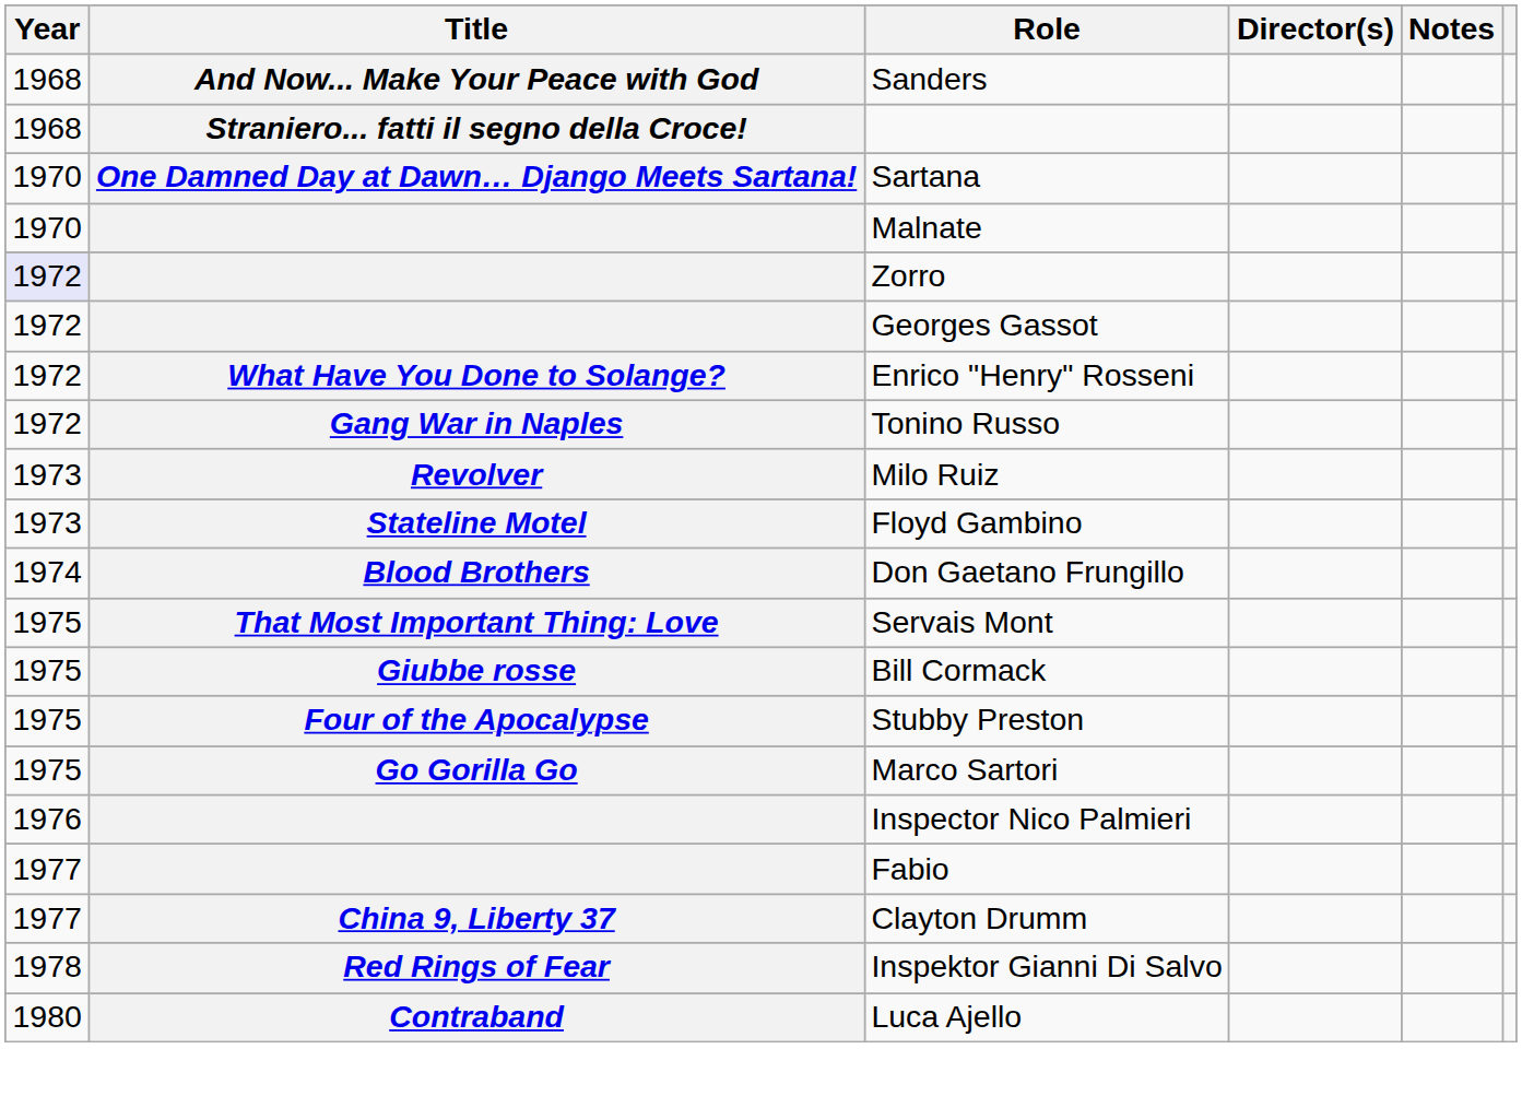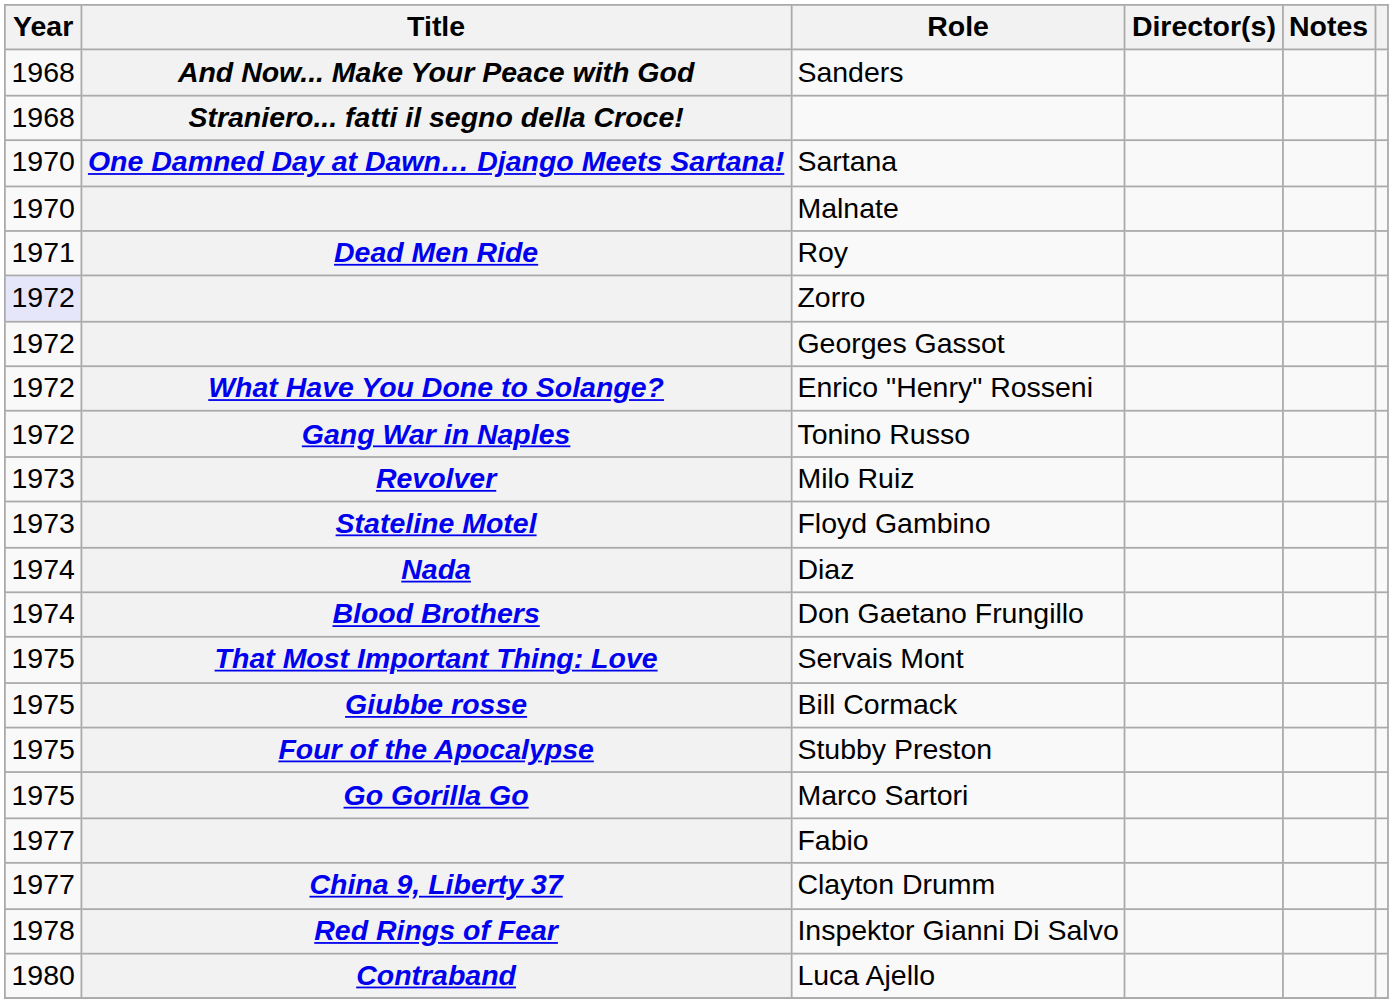 <table class="wikitable plainrowheaders sortable">
 <tr>
 <th scope="col">Year</th>
 <th scope="col">Title</th>
 <th scope="col">Role</th>
 <th scope="col">Director(s)</th>
 <th scope="col" class="unsortable">Notes</th>
 <th scope=col class="unsortable"></th>
 </tr>
 <tr>
 <td>1968</td>
 <th scope="row"><em>And Now... Make Your Peace with God</em></th>
 <td>Sanders</td>
 <td></td>
 <td></td>
 <td style="text-align:center;"></td>
 </tr>
 <tr>
 <td>1968</td>
 <th scope="row"><em>Straniero... fatti il segno della Croce!</em></th>
 <td></td>
 <td></td>
 <td></td>
 <td style="text-align:center;"></td>
 </tr>
 <tr>
 <td>1970</td>
 <th scope="row"><em><a href='#'>One Damned Day at Dawn… Django Meets Sartana!</a></em></th>
 <td>Sartana</td>
 <td></td>
 <td></td>
 <td style="text-align:center;"></td>
 </tr>
 <tr>
 <td>1970</td>
 <th scope="row"></th>
 <td>Malnate</td>
+<td></td>
+<td></td>
+<td style="text-align:center;"></td>
+</tr>
+<tr>
+<td>1971</td>
+<th scope="row"><em><a href='#'>Dead Men Ride</a></em></th>
+<td>Roy</td>
 <td></td>
 <td></td>
 <td style="text-align:center;"></td>
 </tr>
 <tr>
 <td style="background: lavender;">1972</td>
 <th scope="row"></th>
 <td>Zorro</td>
 <td></td>
 <td></td>
 <td style="text-align:center;"></td>
 </tr>
 <tr>
 <td>1972</td>
 <th scope="row"></th>
 <td>Georges Gassot</td>
 <td></td>
 <td></td>
 <td style="text-align:center;"></td>
 </tr>
 <tr>
 <td>1972</td>
 <th scope="row"><em><a href='#'>What Have You Done to Solange?</a></em></th>
 <td>Enrico "Henry" Rosseni</td>
 <td></td>
 <td></td>
 <td style="text-align:center;"></td>
 </tr>
 <tr>
 <td>1972</td>
 <th scope="row"><em><a href='#'>Gang War in Naples</a></em></th>
 <td>Tonino Russo</td>
 <td></td>
 <td></td>
 <td style="text-align:center;"></td>
 </tr>
 <tr>
 <td>1973</td>
 <th scope="row"><em><a href='#'>Revolver</a></em></th>
 <td>Milo Ruiz</td>
 <td></td>
 <td></td>
 <td style="text-align:center;"></td>
 </tr>
 <tr>
 <td>1973</td>
 <th scope="row"><em><a href='#'>Stateline Motel</a></em></th>
 <td>Floyd Gambino</td>
 <td></td>
 <td></td>
 <td style="text-align:center;"></td>
 </tr>
 <tr>
 <td>1974</td>
+<th scope="row"><em><a href='#'>Nada</a></em></th>
+<td>Diaz</td>
+<td></td>
+<td></td>
+<td style="text-align:center;"></td>
+</tr>
+<tr>
+<td>1974</td>
 <th scope="row"><em><a href='#'>Blood Brothers</a></em></th>
 <td>Don Gaetano Frungillo</td>
 <td></td>
 <td></td>
 <td style="text-align:center;"></td>
 </tr>
 <tr>
 <td>1975</td>
 <th scope="row"><em><a href='#'>That Most Important Thing: Love</a></em></th>
 <td>Servais Mont</td>
 <td></td>
 <td></td>
 <td style="text-align:center;"></td>
 </tr>
 <tr>
 <td>1975</td>
 <th scope="row"><em><a href='#'>Giubbe rosse</a></em></th>
 <td>Bill Cormack</td>
 <td></td>
 <td></td>
 <td style="text-align:center;"></td>
 </tr>
 <tr>
 <td>1975</td>
 <th scope="row"><em><a href='#'>Four of the Apocalypse</a></em></th>
 <td>Stubby Preston</td>
 <td></td>
 <td></td>
 <td style="text-align:center;"></td>
 </tr>
 <tr>
 <td>1975</td>
 <th scope="row"><em><a href='#'>Go Gorilla Go</a></em></th>
 <td>Marco Sartori</td>
 <td></td>
 <td></td>
 <td style="text-align:center;"></td>
 </tr>
 <tr>
-<td>1976</td>
-<th scope="row"></th>
-<td>Inspector Nico Palmieri</td>
-<td></td>
-<td></td>
-<td style="text-align:center;"></td>
-</tr>
-<tr>
 <td>1977</td>
 <th scope="row"></th>
 <td>Fabio</td>
 <td></td>
 <td></td>
 <td style="text-align:center;"></td>
 </tr>
 <tr>
 <td>1977</td>
 <th scope="row"><em><a href='#'>China 9, Liberty 37</a></em></th>
 <td>Clayton Drumm</td>
 <td></td>
 <td></td>
 <td style="text-align:center;"></td>
 </tr>
 <tr>
 <td>1978</td>
 <th scope="row"><em><a href='#'>Red Rings of Fear</a></em></th>
 <td>Inspektor Gianni Di Salvo</td>
 <td></td>
 <td></td>
 <td style="text-align:center;"></td>
 </tr>
 <tr>
 <td>1980</td>
 <th scope="row"><em><a href='#'>Contraband</a></em></th>
 <td>Luca Ajello</td>
 <td></td>
 <td></td>
 <td style="text-align:center;"></td>
 </tr>
 <tr>
 </tr>
 </table>
